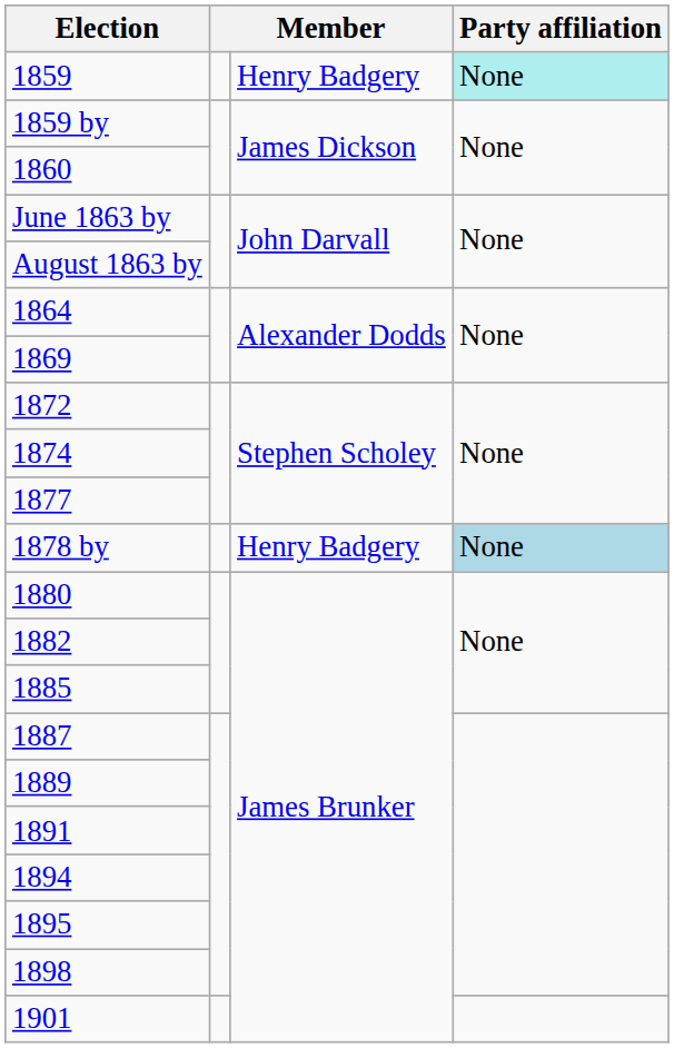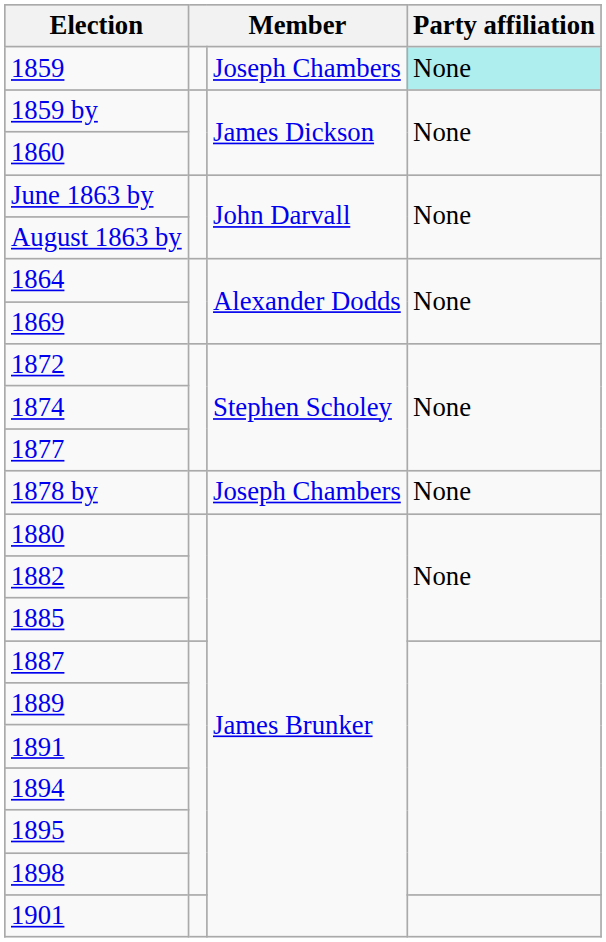 <table class="wikitable">
 <tr>
 <th>Election</th>
 <th colspan="2">Member</th>
 <th>Party affiliation</th>
 </tr>
 <tr>
 <td><a href='#'>1859</a></td>
 <td> </td>
-<td><a href='#'>Henry Badgery</a></td>
+<td><a href='#'>Joseph Chambers</a></td>
 <td style="background: paleturquoise;">None</td>
 </tr>
 <tr>
 <td><a href='#'>1859 by</a></td>
 <td rowspan="2" > </td>
 <td rowspan="2"><a href='#'>James Dickson</a></td>
 <td rowspan="2">None</td>
 </tr>
 <tr>
 <td><a href='#'>1860</a></td>
 </tr>
 <tr>
 <td><a href='#'>June 1863 by</a></td>
 <td rowspan="2" > </td>
 <td rowspan="2"><a href='#'>John Darvall</a></td>
 <td rowspan="2">None</td>
 </tr>
 <tr>
 <td><a href='#'>August 1863 by</a></td>
 </tr>
 <tr>
 <td><a href='#'>1864</a></td>
 <td rowspan="2" > </td>
 <td rowspan="2"><a href='#'>Alexander Dodds</a></td>
 <td rowspan="2">None</td>
 </tr>
 <tr>
 <td><a href='#'>1869</a></td>
 </tr>
 <tr>
 <td><a href='#'>1872</a></td>
 <td rowspan="3" > </td>
 <td rowspan="3"><a href='#'>Stephen Scholey</a></td>
 <td rowspan="3">None</td>
 </tr>
 <tr>
 <td><a href='#'>1874</a></td>
 </tr>
 <tr>
 <td><a href='#'>1877</a></td>
 </tr>
 <tr>
 <td><a href='#'>1878 by</a></td>
 <td> </td>
-<td><a href='#'>Henry Badgery</a></td>
-<td style="background: lightblue;">None</td>
+<td><a href='#'>Joseph Chambers</a></td>
+<td>None</td>
 </tr>
 <tr>
 <td><a href='#'>1880</a></td>
 <td rowspan="3" > </td>
 <td rowspan="10"><a href='#'>James Brunker</a></td>
 <td rowspan="3">None</td>
 </tr>
 <tr>
 <td><a href='#'>1882</a></td>
 </tr>
 <tr>
 <td><a href='#'>1885</a></td>
 </tr>
 <tr>
 <td><a href='#'>1887</a></td>
 <td rowspan="6" > </td>
 <td rowspan="6"></td>
 </tr>
 <tr>
 <td><a href='#'>1889</a></td>
 </tr>
 <tr>
 <td><a href='#'>1891</a></td>
 </tr>
 <tr>
 <td><a href='#'>1894</a></td>
 </tr>
 <tr>
 <td><a href='#'>1895</a></td>
 </tr>
 <tr>
 <td><a href='#'>1898</a></td>
 </tr>
 <tr>
 <td><a href='#'>1901</a></td>
 <td> </td>
 <td></td>
 </tr>
 </table>
